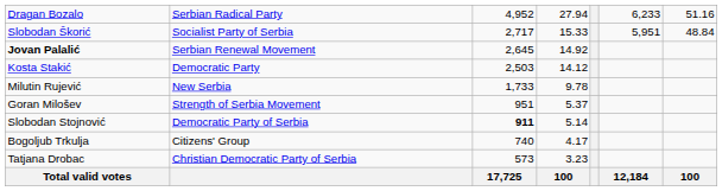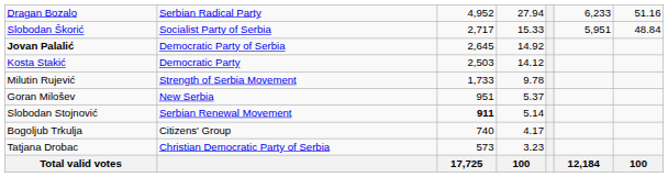 <table style="width:1000px;" class="wikitable">
 <tr>
 <td align="left"><a href='#'>Dragan Bozalo</a></td>
 <td align="left"><a href='#'>Serbian Radical Party</a></td>
 <td align="right">4,952</td>
 <td align="right">27.94</td>
 <th align="left"></th>
 <td align="right">6,233</td>
 <td align="right">51.16</td>
 </tr>
 <tr>
 <td align="left"><a href='#'>Slobodan Škorić</a></td>
 <td align="left"><a href='#'>Socialist Party of Serbia</a></td>
 <td align="right">2,717</td>
 <td align="right">15.33</td>
 <th align="left"></th>
 <td align="right">5,951</td>
 <td align="right">48.84</td>
 </tr>
 <tr>
 <td align="left"><strong>Jovan Palalić</strong></td>
-<td align="left"><a href='#'>Serbian Renewal Movement</a></td>
+<td align="left"><a href='#'>Democratic Party of Serbia</a></td>
 <td align="right">2,645</td>
 <td align="right">14.92</td>
 <th align="left"></th>
 <td align="right"></td>
 <td align="right"></td>
 </tr>
 <tr>
 <td align="left"><a href='#'>Kosta Stakić</a></td>
 <td align="left"><a href='#'>Democratic Party</a></td>
 <td align="right">2,503</td>
 <td align="right">14.12</td>
 <th align="left"></th>
 <td align="right"></td>
 <td align="right"></td>
 </tr>
 <tr>
 <td align="left">Milutin Rujević</td>
-<td align="left"><a href='#'>New Serbia</a></td>
+<td align="left"><a href='#'>Strength of Serbia Movement</a></td>
 <td align="right">1,733</td>
 <td align="right">9.78</td>
 <th align="left"></th>
 <td align="right"></td>
 <td align="right"></td>
 </tr>
 <tr>
 <td align="left">Goran Milošev</td>
-<td align="left"><a href='#'>Strength of Serbia Movement</a></td>
+<td align="left"><a href='#'>New Serbia</a></td>
 <td align="right">951</td>
 <td align="right">5.37</td>
 <th align="left"></th>
 <td align="right"></td>
 <td align="right"></td>
 </tr>
 <tr>
 <td align="left">Slobodan Stojnović</td>
-<td align="left"><a href='#'>Democratic Party of Serbia</a></td>
+<td align="left"><a href='#'>Serbian Renewal Movement</a></td>
 <td align="right"><strong>911</strong></td>
 <td align="right">5.14</td>
 <th align="left"></th>
 <td align="right"></td>
 <td align="right"></td>
 </tr>
 <tr>
 <td align="left">Bogoljub Trkulja</td>
 <td align="left">Citizens' Group</td>
 <td align="right">740</td>
 <td align="right">4.17</td>
 <th align="left"></th>
 <td align="right"></td>
 <td align="right"></td>
 </tr>
 <tr>
 <td align="left">Tatjana Drobac</td>
 <td align="left"><a href='#'>Christian Democratic Party of Serbia</a></td>
 <td align="right">573</td>
 <td align="right">3.23</td>
 <th align="left"></th>
 <td align="right"></td>
 <td align="right"></td>
 </tr>
 <tr>
 <th align="left">Total valid votes</th>
 <th align="left"></th>
 <th align="right">17,725</th>
 <th align="right">100</th>
 <th align="left"></th>
 <th align="right">12,184</th>
 <th align="right">100</th>
 </tr>
 </table>
